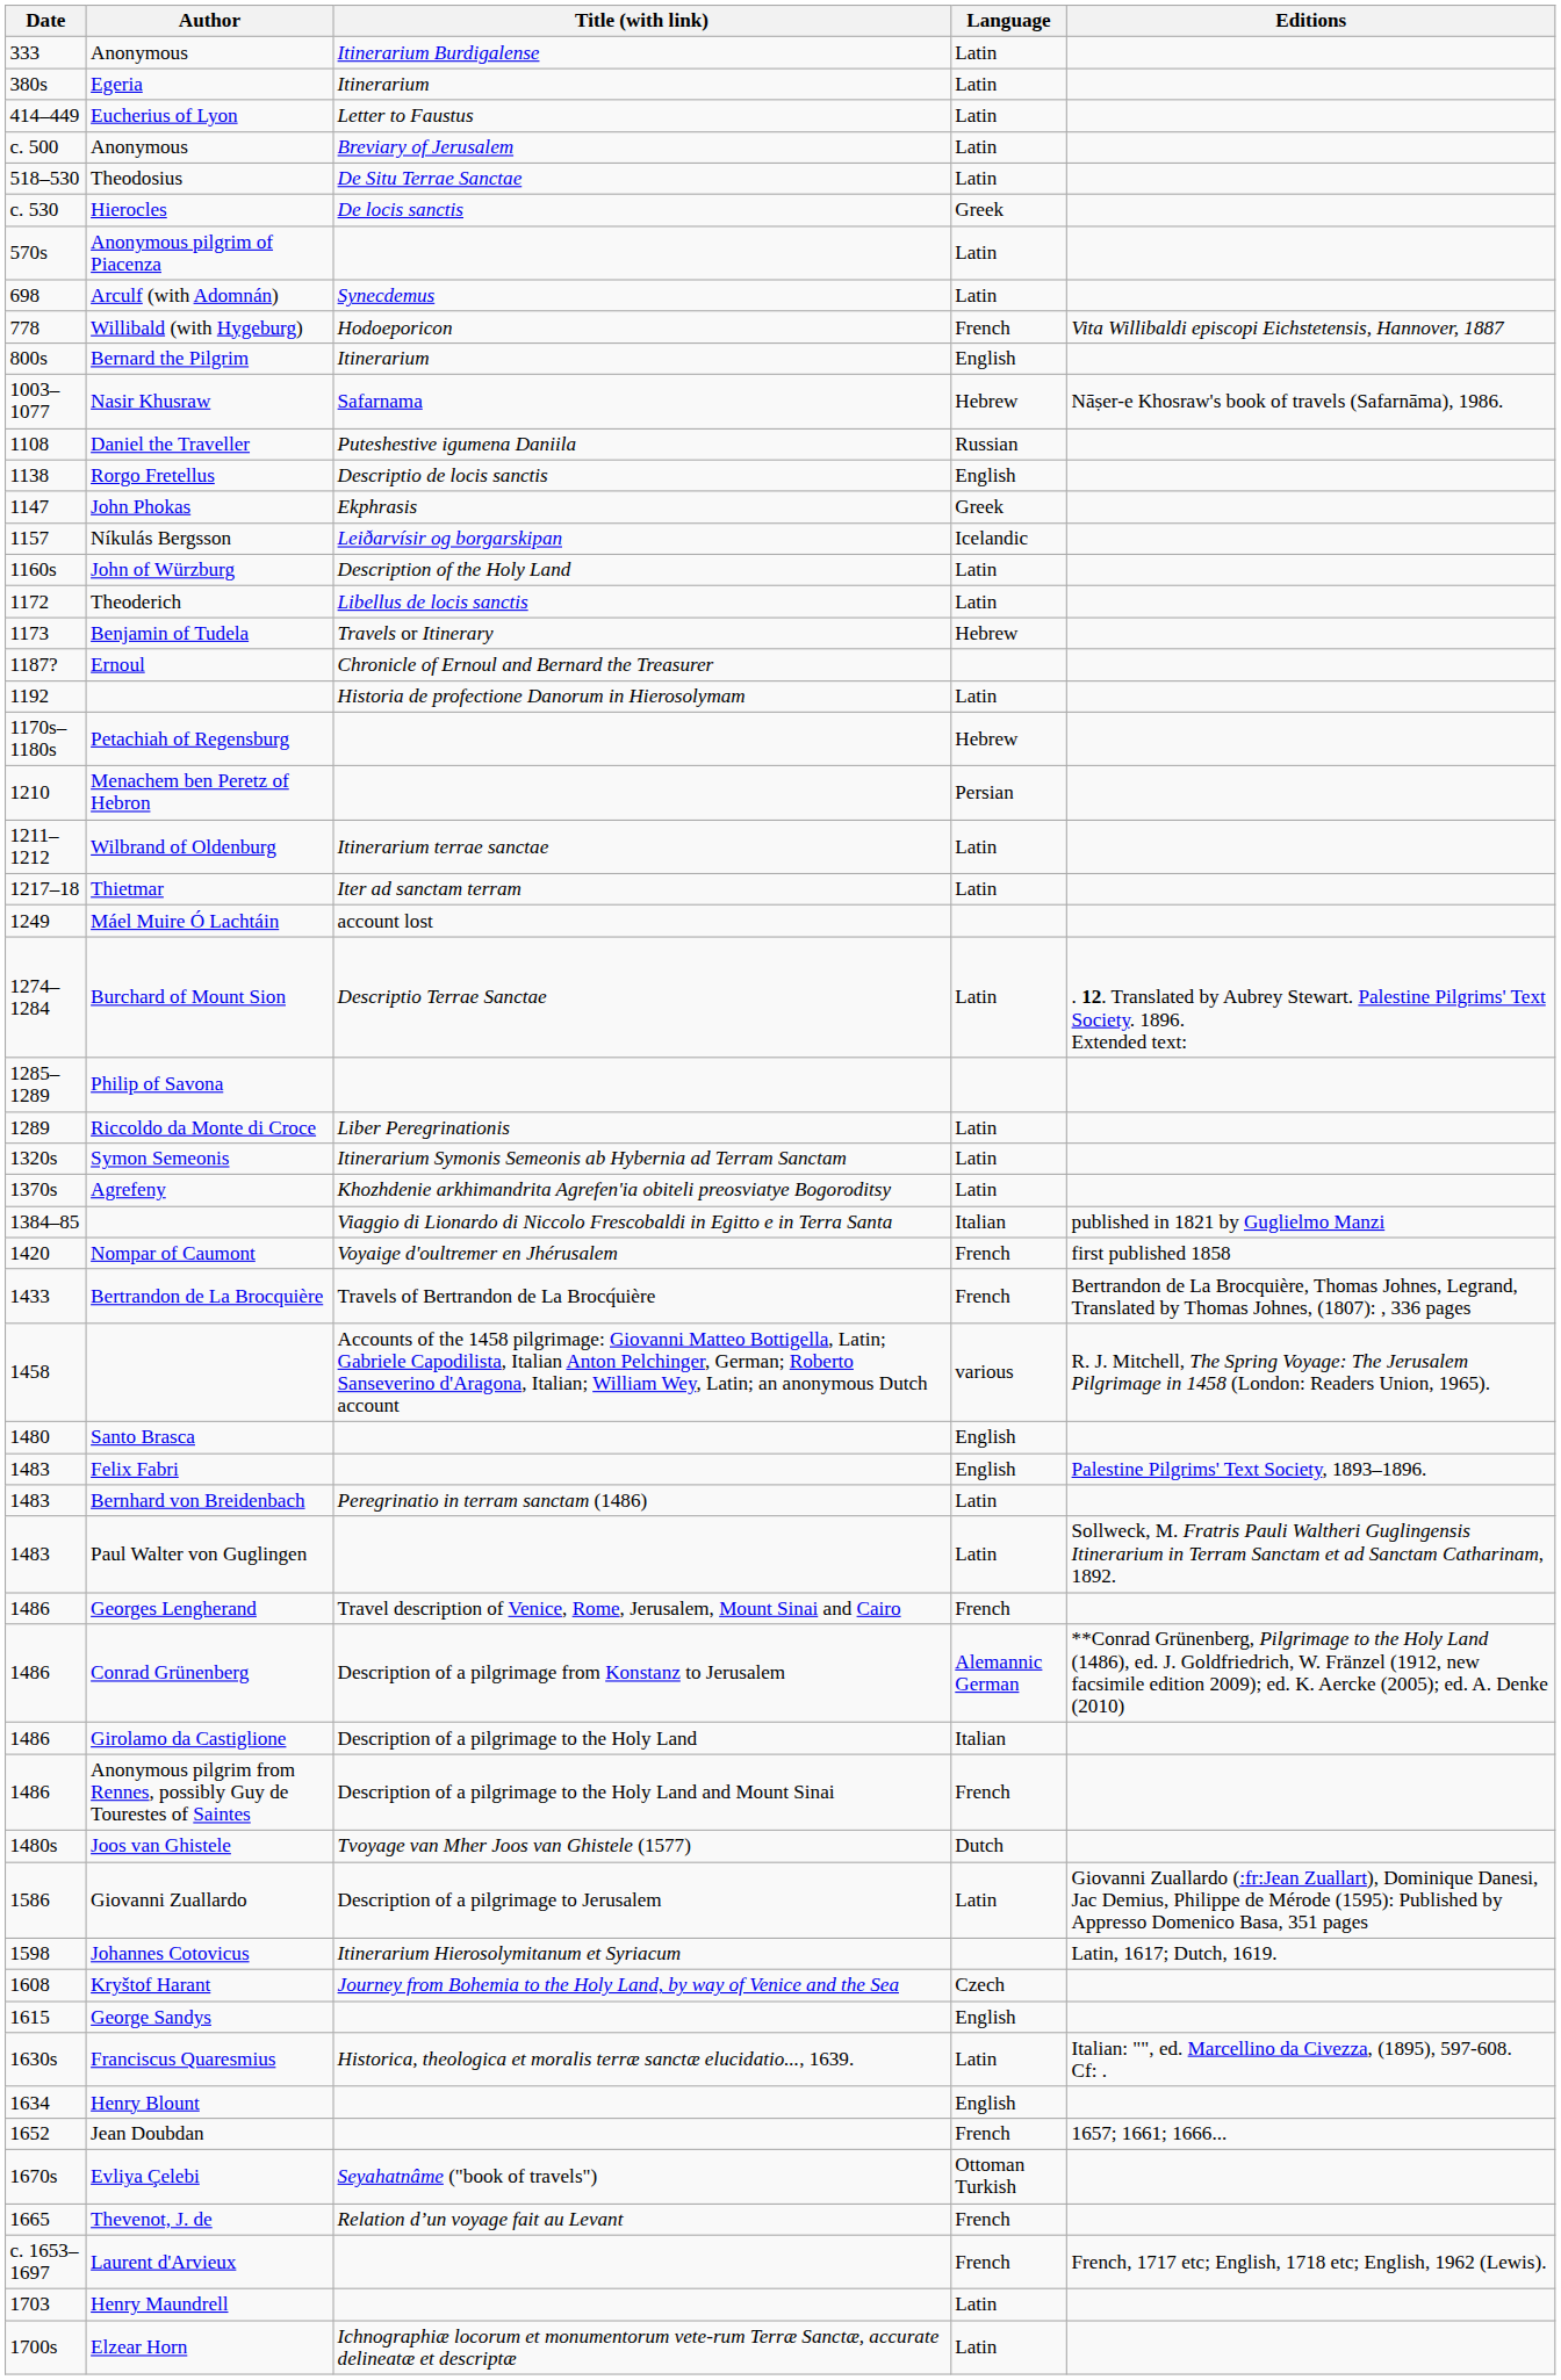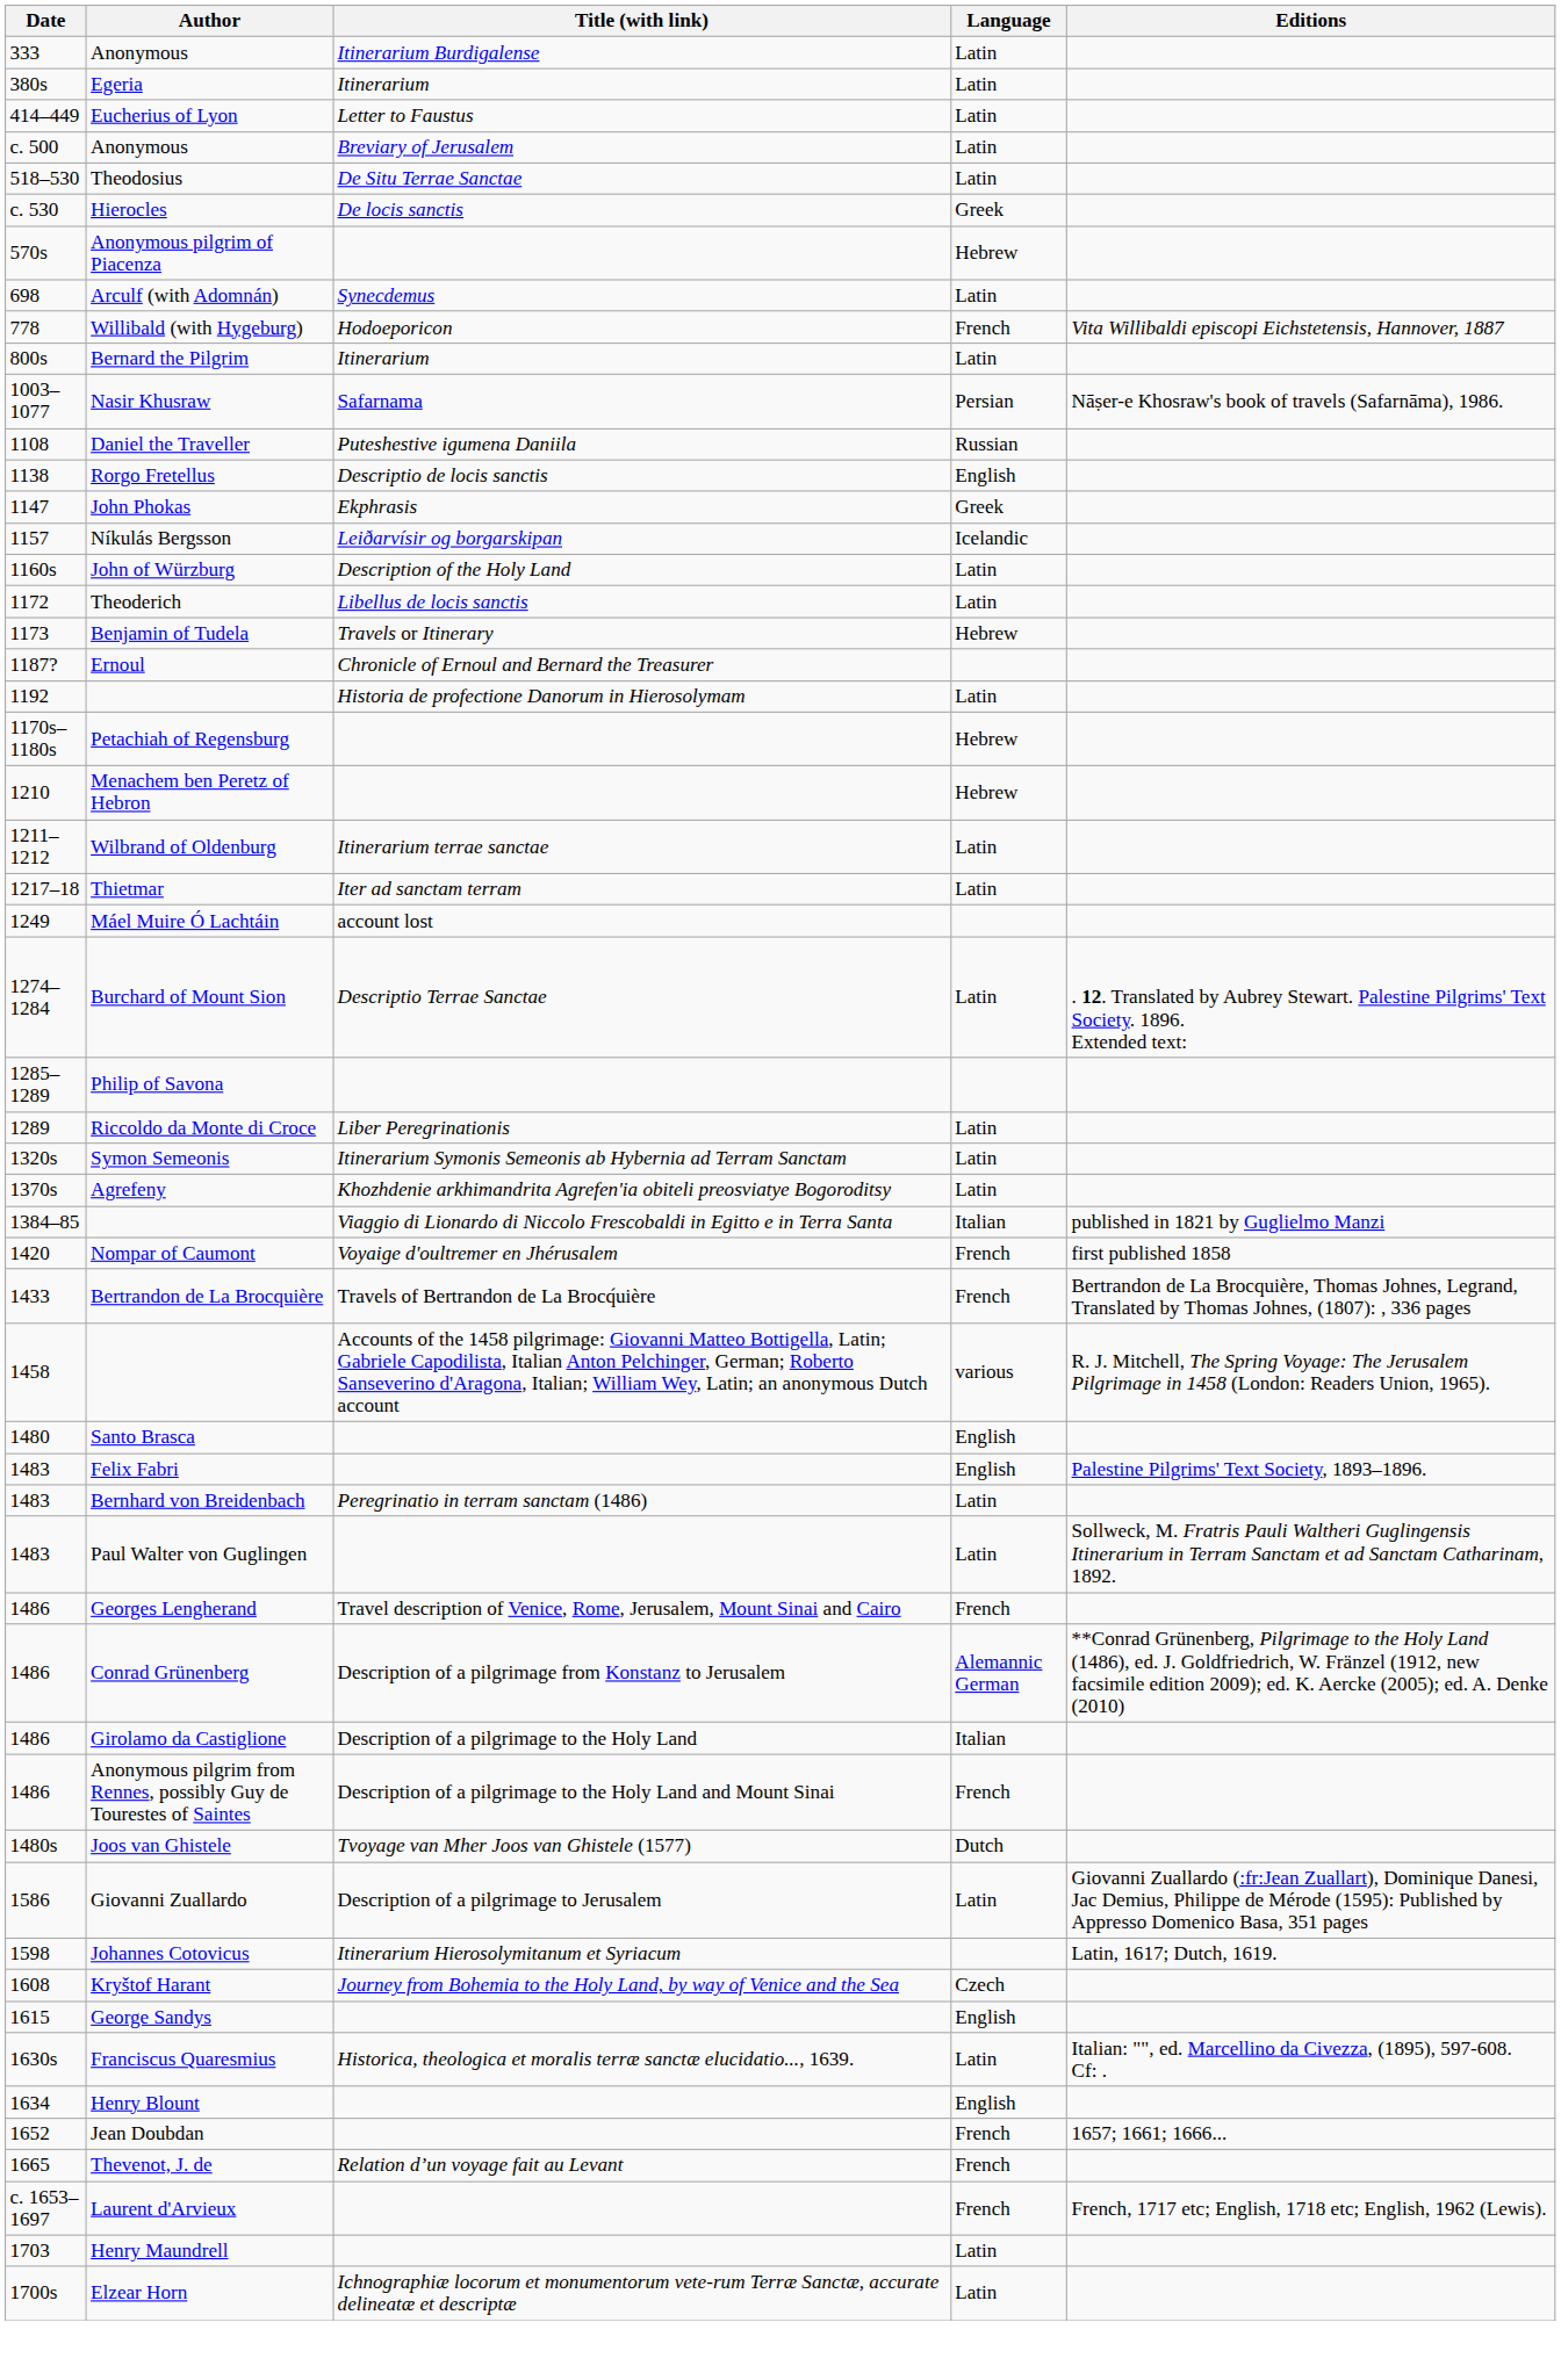 <table class="wikitable sortable">
 <tr>
 <th>Date</th>
 <th>Author</th>
 <th>Title (with link)</th>
 <th>Language</th>
 <th>Editions</th>
 </tr>
 <tr>
 <td>333</td>
 <td>Anonymous</td>
 <td><em><a href='#'>Itinerarium Burdigalense</a></em></td>
 <td>Latin</td>
 <td></td>
 </tr>
 <tr>
 <td>380s</td>
 <td><a href='#'>Egeria</a></td>
 <td><em>Itinerarium</em></td>
 <td>Latin</td>
 <td></td>
 </tr>
 <tr>
 <td>414–449</td>
 <td><a href='#'>Eucherius of Lyon</a></td>
 <td><em>Letter to Faustus</em></td>
 <td>Latin</td>
 <td></td>
 </tr>
 <tr>
 <td>c. 500</td>
 <td>Anonymous</td>
 <td><em><a href='#'>Breviary of Jerusalem</a></em></td>
 <td>Latin</td>
 <td></td>
 </tr>
 <tr>
 <td>518–530</td>
 <td>Theodosius</td>
 <td><em><a href='#'>De Situ Terrae Sanctae</a></em></td>
 <td>Latin</td>
 <td></td>
 </tr>
 <tr>
 <td>c. 530</td>
 <td><a href='#'>Hierocles</a></td>
 <td><em><a href='#'>De locis sanctis</a></em></td>
 <td>Greek</td>
 <td></td>
 </tr>
 <tr>
 <td>570s</td>
 <td><a href='#'>Anonymous pilgrim of Piacenza</a></td>
 <td></td>
-<td>Latin</td>
+<td>Hebrew</td>
 <td></td>
 </tr>
 <tr>
 <td>698</td>
 <td><a href='#'>Arculf</a> (with <a href='#'>Adomnán</a>)</td>
 <td><em><a href='#'>Synecdemus</a></em></td>
 <td>Latin</td>
 <td></td>
 </tr>
 <tr>
 <td>778</td>
 <td><a href='#'>Willibald</a> (with <a href='#'>Hygeburg</a>)</td>
 <td><em>Hodoeporicon</em></td>
 <td>French</td>
 <td><em>Vita Willibaldi episcopi Eichstetensis, Hannover, 1887</em></td>
 </tr>
 <tr>
 <td>800s</td>
 <td><a href='#'>Bernard the Pilgrim</a></td>
 <td><em>Itinerarium</em></td>
-<td>English</td>
+<td>Latin</td>
 <td></td>
 </tr>
 <tr>
 <td>1003–1077</td>
 <td><a href='#'>Nasir Khusraw</a></td>
 <td><a href='#'>Safarnama</a></td>
-<td>Hebrew</td>
+<td>Persian</td>
 <td>Nāṣer-e Khosraw's book of travels (Safarnāma), 1986. </td>
 </tr>
 <tr>
 <td>1108</td>
 <td><a href='#'>Daniel the Traveller</a></td>
 <td><em>Puteshestive igumena Daniila</em></td>
 <td>Russian</td>
 <td></td>
 </tr>
 <tr>
 <td>1138</td>
 <td><a href='#'>Rorgo Fretellus</a></td>
 <td><em>Descriptio de locis sanctis</em></td>
 <td>English</td>
 <td></td>
 </tr>
 <tr>
 <td>1147</td>
 <td><a href='#'>John Phokas</a></td>
 <td><em>Ekphrasis</em></td>
 <td>Greek</td>
 <td></td>
 </tr>
 <tr>
 <td>1157</td>
 <td>Níkulás Bergsson</td>
 <td><em><a href='#'>Leiðarvísir og borgarskipan</a></em></td>
 <td>Icelandic</td>
 <td></td>
 </tr>
 <tr>
 <td>1160s</td>
 <td><a href='#'>John of Würzburg</a></td>
 <td><em>Description of the Holy Land</em></td>
 <td>Latin</td>
 <td></td>
 </tr>
 <tr>
 <td>1172</td>
 <td>Theoderich</td>
 <td><em><a href='#'>Libellus de locis sanctis</a></em></td>
 <td>Latin</td>
 <td></td>
 </tr>
 <tr>
 <td>1173</td>
 <td><a href='#'>Benjamin of Tudela</a></td>
 <td><em>Travels</em> or <em>Itinerary</em></td>
 <td>Hebrew</td>
 <td></td>
 </tr>
 <tr>
 <td>1187?</td>
 <td><a href='#'>Ernoul</a></td>
 <td><em>Chronicle of Ernoul and Bernard the Treasurer</em></td>
 <td></td>
 <td></td>
 </tr>
 <tr>
 <td>1192</td>
 <td></td>
 <td><em>Historia de profectione Danorum in Hierosolymam</em></td>
 <td>Latin</td>
 <td></td>
 </tr>
 <tr>
 <td>1170s–1180s</td>
 <td><a href='#'>Petachiah of Regensburg</a></td>
 <td><em></em></td>
 <td>Hebrew</td>
 <td></td>
 </tr>
 <tr>
 <td>1210</td>
 <td><a href='#'>Menachem ben Peretz of Hebron</a></td>
 <td></td>
-<td>Persian</td>
+<td>Hebrew</td>
 <td></td>
 </tr>
 <tr>
 <td>1211–1212</td>
 <td><a href='#'>Wilbrand of Oldenburg</a></td>
 <td><em>Itinerarium terrae sanctae</em></td>
 <td>Latin</td>
 <td><br></td>
 </tr>
 <tr>
 <td>1217–18</td>
 <td><a href='#'>Thietmar</a></td>
 <td><em>Iter ad sanctam terram</em></td>
 <td>Latin</td>
 <td><br></td>
 </tr>
 <tr>
 <td>1249</td>
 <td><a href='#'>Máel Muire Ó Lachtáin</a></td>
 <td>account lost</td>
 <td></td>
 <td></td>
 </tr>
 <tr>
 <td>1274–1284</td>
 <td><a href='#'>Burchard of Mount Sion</a></td>
 <td><em>Descriptio Terrae Sanctae</em></td>
 <td>Latin</td>
 <td><br><br><em></em>. <strong>12</strong>. Translated by Aubrey Stewart. <a href='#'>Palestine Pilgrims' Text Society</a>. 1896.<br>Extended text:<br></td>
 </tr>
 <tr>
 <td>1285–1289</td>
 <td><a href='#'>Philip of Savona</a></td>
 <td></td>
 <td></td>
 <td></td>
 </tr>
 <tr>
 <td>1289</td>
 <td><a href='#'>Riccoldo da Monte di Croce</a></td>
 <td><em>Liber Peregrinationis</em></td>
 <td>Latin</td>
 <td><br></td>
 </tr>
 <tr>
 <td>1320s</td>
 <td><a href='#'>Symon Semeonis</a></td>
 <td><em>Itinerarium Symonis Semeonis ab Hybernia ad Terram Sanctam</em></td>
 <td>Latin</td>
 <td></td>
 </tr>
 <tr>
 <td>1370s</td>
 <td><a href='#'>Agrefeny</a></td>
 <td><em>Khozhdenie arkhimandrita Agrefen'ia obiteli preosviatye Bogoroditsy</em></td>
 <td>Latin</td>
 <td></td>
 </tr>
 <tr>
 <td>1384–85</td>
 <td></td>
 <td><em>Viaggio di Lionardo di Niccolo Frescobaldi in Egitto e in Terra Santa</em></td>
 <td>Italian</td>
 <td>published in 1821 by <a href='#'>Guglielmo Manzi</a></td>
 </tr>
 <tr>
 <td>1420</td>
 <td><a href='#'>Nompar of Caumont</a></td>
 <td><em>Voyaige d'oultremer en Jhérusalem</em></td>
 <td>French</td>
 <td>first published 1858</td>
 </tr>
 <tr>
 <td>1433</td>
 <td><a href='#'>Bertrandon de La Brocquière</a></td>
 <td>Travels of Bertrandon de La Brocq́uière</td>
 <td>French</td>
 <td>Bertrandon de La Brocquière, Thomas Johnes, Legrand, Translated by Thomas Johnes, (1807): <em></em>, 336 pages</td>
 </tr>
 <tr>
 <td>1458</td>
 <td></td>
 <td>Accounts of the 1458 pilgrimage: <a href='#'>Giovanni Matteo Bottigella</a>, Latin; <a href='#'>Gabriele Capodilista</a>, Italian <a href='#'>Anton Pelchinger</a>, German; <a href='#'>Roberto Sanseverino d'Aragona</a>, Italian; <a href='#'>William Wey</a>, Latin; an anonymous Dutch account</td>
 <td>various</td>
 <td>R. J. Mitchell, <em>The Spring Voyage: The Jerusalem Pilgrimage in 1458</em> (London: Readers Union, 1965).</td>
 </tr>
 <tr>
 <td>1480</td>
 <td><a href='#'>Santo Brasca</a></td>
 <td></td>
 <td>English</td>
 <td></td>
 </tr>
 <tr>
 <td>1483</td>
 <td><a href='#'>Felix Fabri</a></td>
 <td></td>
 <td>English</td>
 <td><a href='#'>Palestine Pilgrims' Text Society</a>, 1893–1896.</td>
 </tr>
 <tr>
 <td>1483</td>
 <td><a href='#'>Bernhard von Breidenbach</a></td>
 <td><em>Peregrinatio in terram sanctam</em> (1486)</td>
 <td>Latin</td>
 <td></td>
 </tr>
 <tr>
 <td>1483</td>
 <td>Paul Walter von Guglingen</td>
 <td></td>
 <td>Latin</td>
 <td>Sollweck, M. <em>Fratris Pauli Waltheri Guglingensis Itinerarium in Terram Sanctam et ad Sanctam Catharinam</em>, 1892.</td>
 </tr>
 <tr>
 <td>1486</td>
 <td><a href='#'>Georges Lengherand</a></td>
 <td>Travel description of <a href='#'>Venice</a>, <a href='#'>Rome</a>, Jerusalem, <a href='#'>Mount Sinai</a> and <a href='#'>Cairo</a></td>
 <td>French</td>
 <td></td>
 </tr>
 <tr>
 <td>1486</td>
 <td><a href='#'>Conrad Grünenberg</a></td>
 <td>Description of a pilgrimage from <a href='#'>Konstanz</a> to Jerusalem</td>
 <td><a href='#'>Alemannic German</a></td>
 <td>**Conrad Grünenberg, <em>Pilgrimage to the Holy Land</em> (1486), ed. J. Goldfriedrich, W. Fränzel (1912, new facsimile edition 2009); ed. K. Aercke (2005); ed. A. Denke (2010)</td>
 </tr>
 <tr>
 <td>1486</td>
 <td><a href='#'>Girolamo da Castiglione</a></td>
 <td>Description of a pilgrimage to the Holy Land</td>
 <td>Italian</td>
 <td></td>
 </tr>
 <tr>
 <td>1486</td>
 <td>Anonymous pilgrim from <a href='#'>Rennes</a>, possibly Guy de Tourestes of <a href='#'>Saintes</a></td>
 <td>Description of a pilgrimage to the Holy Land and Mount Sinai</td>
 <td>French</td>
 <td></td>
 </tr>
 <tr>
 <td>1480s</td>
 <td><a href='#'>Joos van Ghistele</a></td>
 <td><em>Tvoyage van Mher Joos van Ghistele</em> (1577)</td>
 <td>Dutch</td>
 <td></td>
 </tr>
 <tr>
 <td>1586</td>
 <td>Giovanni Zuallardo</td>
 <td>Description of a pilgrimage to Jerusalem</td>
 <td>Latin</td>
 <td>Giovanni Zuallardo (<a href='#'>:fr:Jean Zuallart</a>), Dominique Danesi, Jac Demius, Philippe de Mérode (1595): <em></em> Published by Appresso Domenico Basa, 351 pages</td>
 </tr>
 <tr>
 <td>1598</td>
 <td><a href='#'>Johannes Cotovicus</a></td>
 <td><em>Itinerarium Hierosolymitanum et Syriacum</em></td>
 <td></td>
 <td>Latin, 1617; Dutch, 1619.</td>
 </tr>
 <tr>
 <td>1608</td>
 <td><a href='#'>Kryštof Harant</a></td>
 <td><em><a href='#'>Journey from Bohemia to the Holy Land, by way of Venice and the Sea</a></em></td>
 <td>Czech</td>
 <td></td>
 </tr>
 <tr>
 <td>1615</td>
 <td><a href='#'>George Sandys</a></td>
 <td></td>
 <td>English</td>
 <td></td>
 </tr>
 <tr>
 <td>1630s</td>
 <td><a href='#'>Franciscus Quaresmius</a></td>
 <td><em>Historica, theologica et moralis terræ sanctæ elucidatio...</em>, 1639.</td>
 <td>Latin</td>
 <td>Italian: "", ed. <a href='#'>Marcellino da Civezza</a>, (1895), 597-608.<br>Cf:  .</td>
 </tr>
 <tr>
 <td>1634</td>
 <td><a href='#'>Henry Blount</a></td>
 <td></td>
 <td>English</td>
 <td></td>
 </tr>
 <tr>
 <td>1652</td>
 <td>Jean Doubdan</td>
 <td></td>
 <td>French</td>
 <td>1657; 1661; 1666...</td>
 </tr>
 <tr>
-<td>1670s</td>
-<td><a href='#'>Evliya Çelebi</a></td>
-<td><em><a href='#'>Seyahatnâme</a></em> ("book of travels")</td>
-<td>Ottoman Turkish</td>
-<td></td>
-</tr>
-<tr>
 <td>1665</td>
 <td><a href='#'>Thevenot, J. de</a></td>
 <td><em>Relation d’un voyage fait au Levant</em></td>
 <td>French</td>
 <td></td>
 </tr>
 <tr>
 <td>c. 1653–1697</td>
 <td><a href='#'>Laurent d'Arvieux</a></td>
 <td></td>
 <td>French</td>
 <td>French, 1717 etc; English, 1718 etc; English, 1962 (Lewis).</td>
 </tr>
 <tr>
 <td>1703</td>
 <td><a href='#'>Henry Maundrell</a></td>
 <td></td>
 <td>Latin</td>
 <td></td>
 </tr>
 <tr>
 <td>1700s</td>
 <td><a href='#'>Elzear Horn</a></td>
 <td><em>Ichnographiæ locorum et monumentorum vete-rum Terræ Sanctæ, accurate delineatæ et descriptæ</em></td>
 <td>Latin</td>
 <td></td>
 </tr>
 </table>
